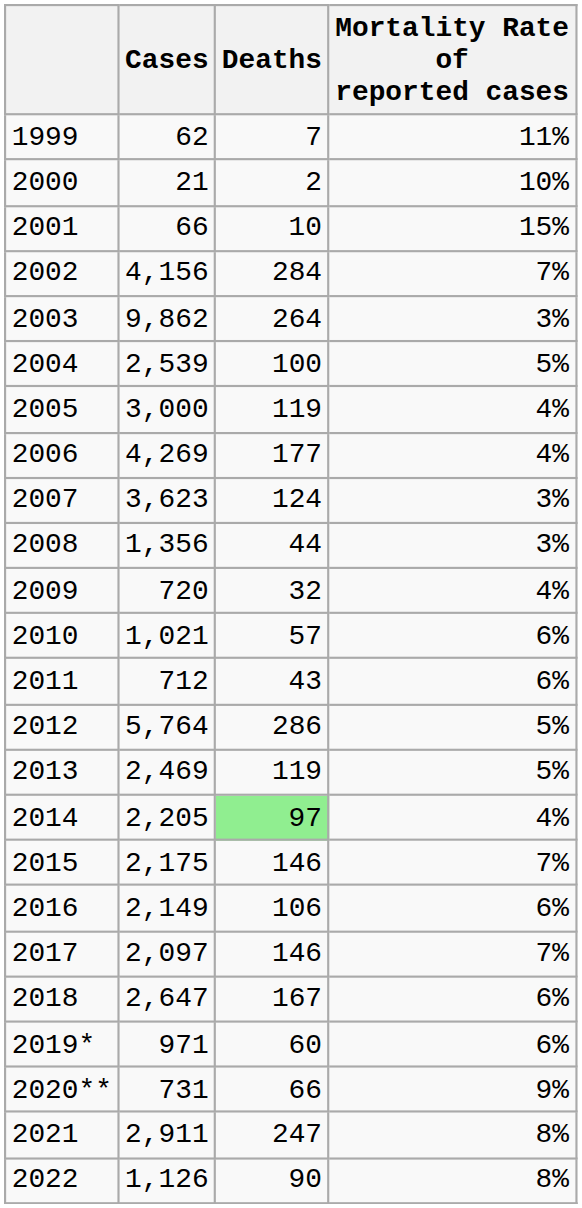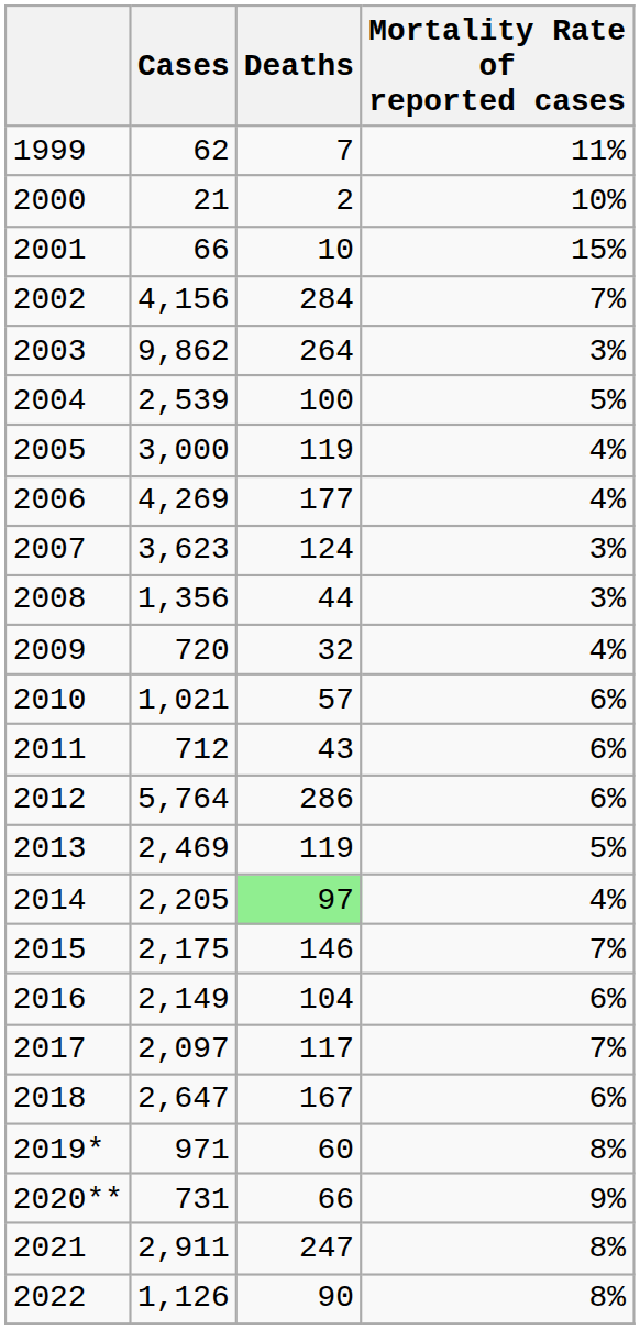 <table class="wikitable sortable">
 <tr>
 <th></th>
 <th>Cases</th>
 <th>Deaths</th>
 <th>Mortality Rate<br>of<br>reported cases</th>
 </tr>
 <tr>
 <td>1999</td>
 <td align=right>62</td>
 <td align=right>7</td>
 <td align=right>11%</td>
 </tr>
 <tr>
 <td>2000</td>
 <td align=right>21</td>
 <td align=right>2</td>
 <td align=right>10%</td>
 </tr>
 <tr>
 <td>2001</td>
 <td align=right>66</td>
 <td align=right>10</td>
 <td align=right>15%</td>
 </tr>
 <tr>
 <td>2002</td>
 <td align=right>4,156</td>
 <td align=right>284</td>
 <td align=right>7%</td>
 </tr>
 <tr>
 <td>2003</td>
 <td align=right>9,862</td>
 <td align=right>264</td>
 <td align=right>3%</td>
 </tr>
 <tr>
 <td>2004</td>
 <td align=right>2,539</td>
 <td align=right>100</td>
 <td align=right>5%</td>
 </tr>
 <tr>
 <td>2005</td>
 <td align=right>3,000</td>
 <td align=right>119</td>
 <td align=right>4%</td>
 </tr>
 <tr>
 <td>2006</td>
 <td align=right>4,269</td>
 <td align=right>177</td>
 <td align=right>4%</td>
 </tr>
 <tr>
 <td>2007</td>
 <td align=right>3,623</td>
 <td align=right>124</td>
 <td align=right>3%</td>
 </tr>
 <tr>
 <td>2008</td>
 <td align=right>1,356</td>
 <td align=right>44</td>
 <td align=right>3%</td>
 </tr>
 <tr>
 <td>2009</td>
 <td align=right>720</td>
 <td align=right>32</td>
 <td align=right>4%</td>
 </tr>
 <tr>
 <td>2010</td>
 <td align=right>1,021</td>
 <td align=right>57</td>
 <td align=right>6%</td>
 </tr>
 <tr>
 <td>2011</td>
 <td align=right>712</td>
 <td align=right>43</td>
 <td align=right>6%</td>
 </tr>
 <tr>
 <td>2012</td>
 <td align=right>5,764</td>
 <td align=right>286</td>
-<td align=right>5%</td>
+<td align=right>6%</td>
 </tr>
 <tr>
 <td>2013</td>
 <td align=right>2,469</td>
 <td align=right>119</td>
 <td align=right>5%</td>
 </tr>
 <tr>
 <td>2014</td>
 <td align=right>2,205</td>
 <td align=right style="background: lightgreen;">97</td>
 <td align=right>4%</td>
 </tr>
 <tr>
 <td>2015</td>
 <td align=right>2,175</td>
 <td align=right>146</td>
 <td align=right>7%</td>
 </tr>
 <tr>
 <td>2016</td>
 <td align=right>2,149</td>
-<td align=right>106</td>
+<td align=right>104</td>
 <td align=right>6%</td>
 </tr>
 <tr>
 <td>2017</td>
 <td align=right>2,097</td>
-<td align=right>146</td>
+<td align=right>117</td>
 <td align=right>7%</td>
 </tr>
 <tr>
 <td>2018</td>
 <td align=right>2,647</td>
 <td align=right>167</td>
 <td align=right>6%</td>
 </tr>
 <tr>
 <td>2019*</td>
 <td align=right>971</td>
 <td align=right>60</td>
-<td align=right>6%</td>
+<td align=right>8%</td>
 </tr>
 <tr>
 <td>2020**</td>
 <td align=right>731</td>
 <td align=right>66</td>
 <td align=right>9%</td>
 </tr>
 <tr>
 <td>2021</td>
 <td align=right>2,911</td>
 <td align=right>247</td>
 <td align=right>8%</td>
 </tr>
 <tr>
 <td>2022</td>
 <td align=right>1,126</td>
 <td align=right>90</td>
 <td align=right>8%</td>
 </tr>
 <tr>
 </tr>
 </table>
